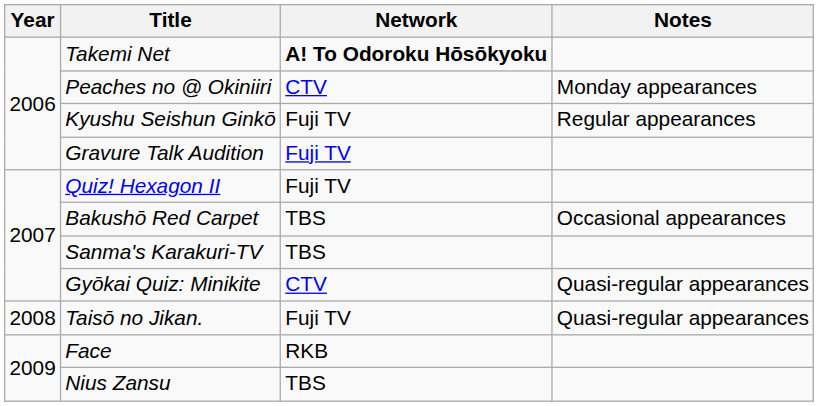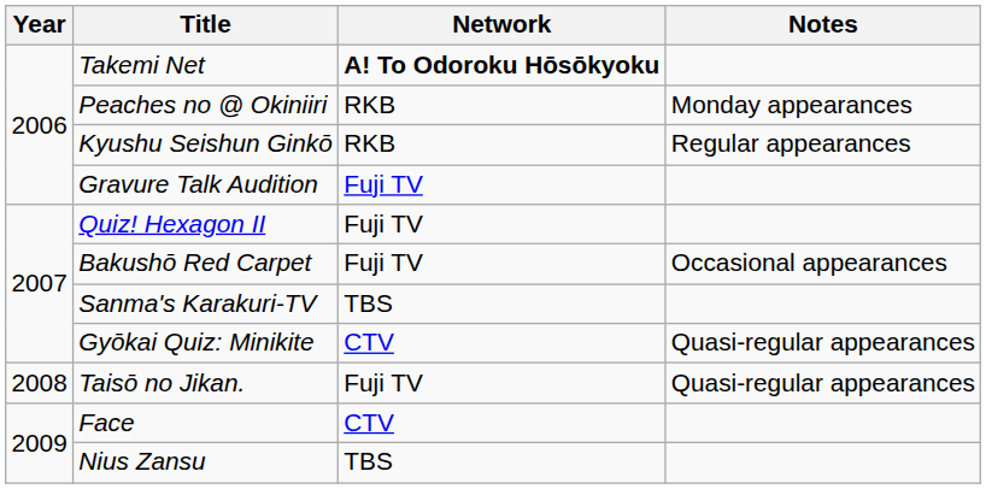 <table class="wikitable">
 <tr>
 <th>Year</th>
 <th>Title</th>
 <th>Network</th>
 <th>Notes</th>
 </tr>
 <tr>
 <td rowspan="4">2006</td>
 <td><em>Takemi Net</em></td>
 <td><strong>A! To Odoroku Hōsōkyoku</strong></td>
 <td></td>
 </tr>
 <tr>
 <td><em>Peaches no @ Okiniiri</em></td>
-<td><a href='#'>CTV</a></td>
+<td>RKB</td>
 <td>Monday appearances</td>
 </tr>
 <tr>
 <td><em>Kyushu Seishun Ginkō</em></td>
-<td>Fuji TV</td>
+<td>RKB</td>
 <td>Regular appearances</td>
 </tr>
 <tr>
 <td><em>Gravure Talk Audition</em></td>
 <td><a href='#'>Fuji TV</a></td>
 <td></td>
 </tr>
 <tr>
 <td rowspan="4">2007</td>
 <td><em><a href='#'>Quiz! Hexagon II</a></em></td>
 <td>Fuji TV</td>
 <td></td>
 </tr>
 <tr>
 <td><em>Bakushō Red Carpet</em></td>
-<td>TBS</td>
+<td>Fuji TV</td>
 <td>Occasional appearances</td>
 </tr>
 <tr>
 <td><em>Sanma's Karakuri-TV</em></td>
 <td>TBS</td>
 <td></td>
 </tr>
 <tr>
 <td><em>Gyōkai Quiz: Minikite</em></td>
 <td><a href='#'>CTV</a></td>
 <td>Quasi-regular appearances</td>
 </tr>
 <tr>
 <td>2008</td>
 <td><em>Taisō no Jikan.</em></td>
 <td>Fuji TV</td>
 <td>Quasi-regular appearances</td>
 </tr>
 <tr>
 <td rowspan="2">2009</td>
 <td><em>Face</em></td>
-<td>RKB</td>
+<td><a href='#'>CTV</a></td>
 <td></td>
 </tr>
 <tr>
 <td><em>Nius Zansu</em></td>
 <td>TBS</td>
 <td></td>
 </tr>
 </table>
